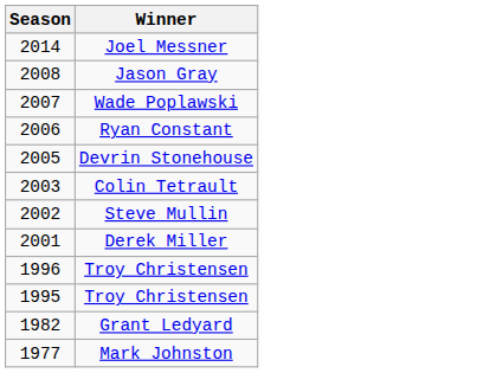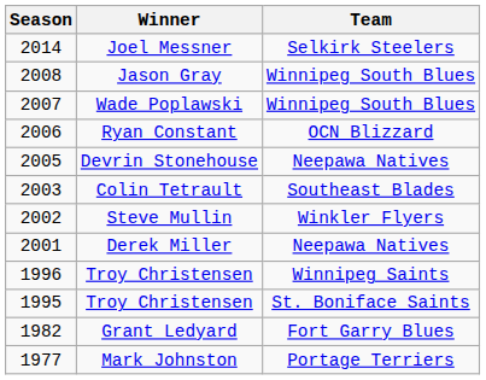 <table class="wikitable" style="text-align:center">
 <tr>
 <th>Season</th>
 <th>Winner</th>
+<th>Team</th>
 </tr>
 <tr align="center">
 <td>2014</td>
 <td><a href='#'>Joel Messner</a></td>
+<td><a href='#'>Selkirk Steelers</a></td>
 </tr>
 <tr>
 <td>2008</td>
 <td><a href='#'>Jason Gray</a></td>
+<td><a href='#'>Winnipeg South Blues</a></td>
 </tr>
 <tr>
 <td>2007</td>
 <td><a href='#'>Wade Poplawski</a></td>
+<td><a href='#'>Winnipeg South Blues</a></td>
 </tr>
 <tr>
 <td>2006</td>
 <td><a href='#'>Ryan Constant</a></td>
+<td><a href='#'>OCN Blizzard</a></td>
 </tr>
 <tr>
 <td>2005</td>
 <td><a href='#'>Devrin Stonehouse</a></td>
+<td><a href='#'>Neepawa Natives</a></td>
 </tr>
 <tr>
 <td>2003</td>
 <td><a href='#'>Colin Tetrault</a></td>
+<td><a href='#'>Southeast Blades</a></td>
 </tr>
 <tr>
 <td>2002</td>
 <td><a href='#'>Steve Mullin</a></td>
+<td><a href='#'>Winkler Flyers</a></td>
 </tr>
 <tr>
 <td>2001</td>
 <td><a href='#'>Derek Miller</a></td>
+<td><a href='#'>Neepawa Natives</a></td>
 </tr>
 <tr>
 <td>1996</td>
 <td><a href='#'>Troy Christensen</a></td>
+<td><a href='#'>Winnipeg Saints</a></td>
 </tr>
 <tr>
 <td>1995</td>
 <td><a href='#'>Troy Christensen</a></td>
+<td><a href='#'>St. Boniface Saints</a></td>
 </tr>
 <tr>
 <td>1982</td>
 <td><a href='#'>Grant Ledyard</a></td>
+<td><a href='#'>Fort Garry Blues</a></td>
 </tr>
 <tr>
 <td>1977</td>
 <td><a href='#'>Mark Johnston</a></td>
+<td><a href='#'>Portage Terriers</a></td>
 </tr>
 </table>
